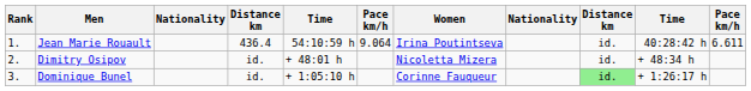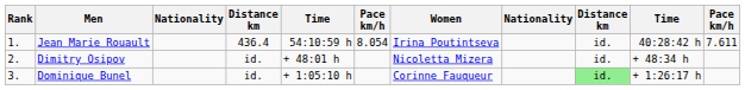 <table class="wikitable sortable" BORDER="1" CELLSPACING="0">
 <tr ---->
 <th>Rank</th>
 <th>Men</th>
 <th>Nationality</th>
 <th>Distance<br> km</th>
 <th>Time</th>
 <th>Pace <br> km/h</th>
 <th>Women</th>
 <th>Nationality</th>
 <th>Distance <br> km</th>
 <th>Time</th>
 <th>Pace <br> km/h</th>
 </tr>
 <tr ---->
 <td>1.</td>
 <td><a href='#'>Jean Marie Rouault</a></td>
 <td></td>
 <td style="text-align: center;">436.4</td>
 <td align="right">54:10:59 h</td>
-<td style="text-align: center;">9.064</td>
+<td style="text-align: center;">8.054</td>
 <td><a href='#'>Irina Poutintseva</a></td>
 <td></td>
 <td style="text-align: center;">id.</td>
 <td align="right">40:28:42 h</td>
-<td style="text-align: center;">6.611</td>
+<td style="text-align: center;">7.611</td>
 </tr>
 <tr>
 <td>2.</td>
 <td><a href='#'>Dimitry Osipov</a></td>
 <td></td>
 <td style="text-align: center;">id.</td>
 <td>+ 48:01 h</td>
 <td></td>
 <td><a href='#'>Nicoletta Mizera</a></td>
 <td></td>
 <td style="text-align: center;">id.</td>
 <td>+ 48:34 h</td>
 <td></td>
 </tr>
 <tr>
 <td>3.</td>
 <td><a href='#'>Dominique Bunel</a></td>
 <td></td>
 <td style="text-align: center;">id.</td>
 <td>+ 1:05:10 h</td>
 <td></td>
 <td><a href='#'>Corinne Fauqueur</a></td>
 <td></td>
 <td style="background: lightgreen; text-align: center;">id.</td>
 <td>+ 1:26:17 h</td>
 <td></td>
 </tr>
 </table>
